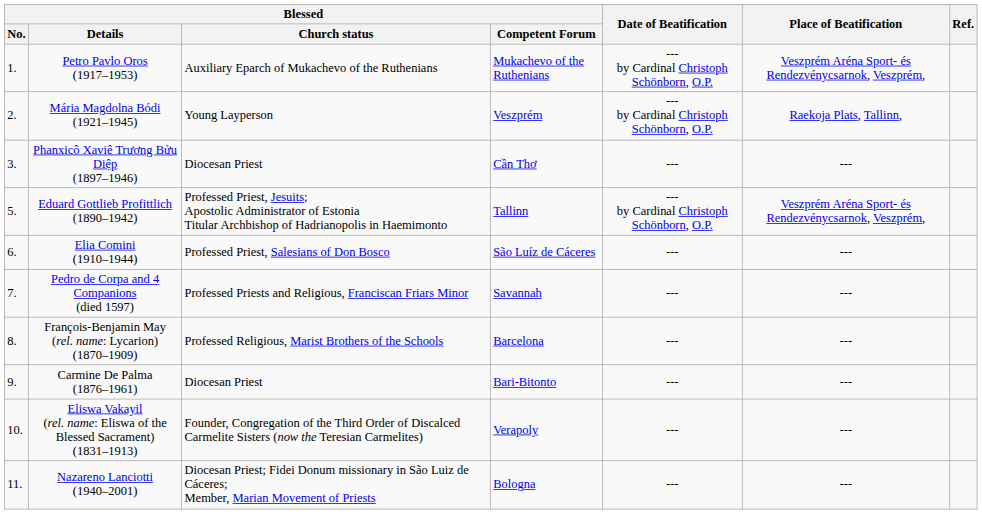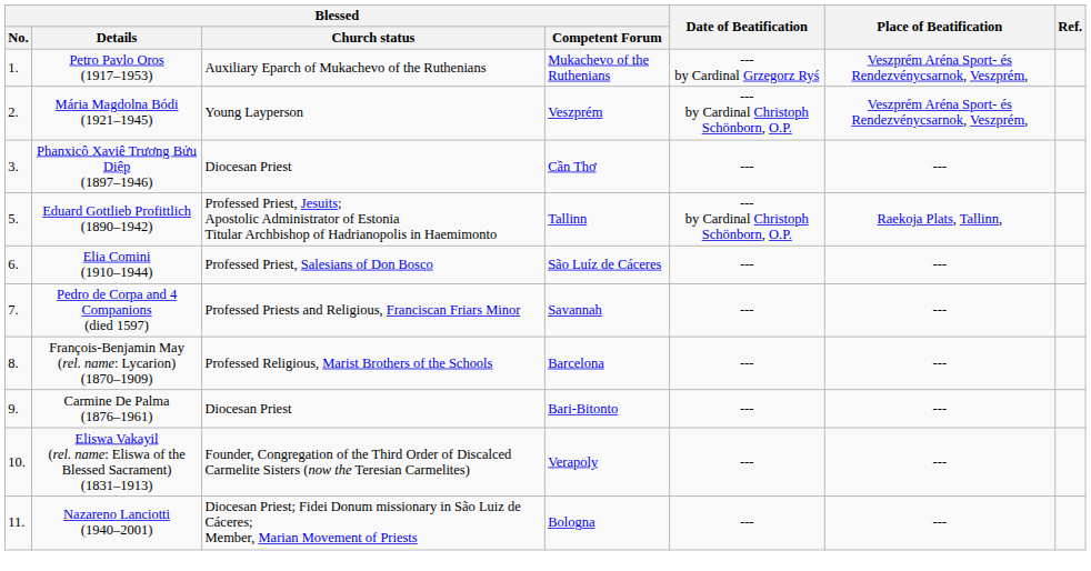 <table class="wikitable">
 <tr>
 <th colspan=4>Blessed</th>
 <th rowspan=2>Date of Beatification</th>
 <th rowspan=2>Place of Beatification</th>
 <th rowspan=2>Ref.</th>
 </tr>
 <tr>
 <th>No.</th>
 <th>Details</th>
 <th>Church status</th>
 <th>Competent Forum</th>
 </tr>
 <tr>
 <td>1.</td>
 <td align="center"><a href='#'>Petro Pavlo Oros</a><br>(1917–1953)</td>
 <td>Auxiliary Eparch of Mukachevo of the Ruthenians</td>
 <td><a href='#'>Mukachevo of the Ruthenians</a></td>
-<td align="center">---<br>by Cardinal <a href='#'>Christoph Schönborn</a>, <a href='#'>O.P.</a></td>
+<td align="center">---<br>by Cardinal <a href='#'>Grzegorz Ryś</a></td>
 <td align="center"><a href='#'>Veszprém Aréna Sport- és Rendezvénycsarnok</a>, <a href='#'>Veszprém</a>, </td>
 <td></td>
 </tr>
 <tr>
 <td>2.</td>
 <td align="center"><a href='#'>Mária Magdolna Bódi</a><br>(1921–1945)</td>
 <td>Young Layperson</td>
 <td><a href='#'>Veszprém</a></td>
 <td align="center">---<br>by Cardinal <a href='#'>Christoph Schönborn</a>, <a href='#'>O.P.</a></td>
-<td align="center"><a href='#'>Raekoja Plats</a>, <a href='#'>Tallinn</a>, </td>
+<td align="center"><a href='#'>Veszprém Aréna Sport- és Rendezvénycsarnok</a>, <a href='#'>Veszprém</a>, </td>
 <td></td>
 </tr>
 <tr>
 <td>3.</td>
 <td align="center"><a href='#'>Phanxicô Xaviê Trương Bửu Diệp</a><br>(1897–1946)</td>
 <td>Diocesan Priest</td>
 <td><a href='#'>Cần Thơ</a></td>
 <td align="center">---</td>
 <td align="center">---</td>
 <td></td>
 </tr>
 <tr>
 <td>5.</td>
 <td align="center"><a href='#'>Eduard Gottlieb Profittlich</a><br>(1890–1942)</td>
 <td>Professed Priest, <a href='#'>Jesuits</a>;<br>Apostolic Administrator of Estonia<br>Titular Archbishop of Hadrianopolis in Haemimonto</td>
 <td><a href='#'>Tallinn</a></td>
 <td align="center">---<br>by Cardinal <a href='#'>Christoph Schönborn</a>, <a href='#'>O.P.</a></td>
-<td align="center"><a href='#'>Veszprém Aréna Sport- és Rendezvénycsarnok</a>, <a href='#'>Veszprém</a>, </td>
+<td align="center"><a href='#'>Raekoja Plats</a>, <a href='#'>Tallinn</a>, </td>
 <td></td>
 </tr>
 <tr>
 <td>6.</td>
 <td align="center"><a href='#'>Elia Comini</a><br>(1910–1944)</td>
 <td>Professed Priest, <a href='#'>Salesians of Don Bosco</a></td>
 <td><a href='#'>São Luíz de Cáceres</a></td>
 <td align="center">---</td>
 <td align="center">---</td>
 <td></td>
 </tr>
 <tr>
 <td>7.</td>
 <td align="center"><a href='#'>Pedro de Corpa and 4 Companions</a><br>(died 1597)</td>
 <td>Professed Priests and Religious, <a href='#'>Franciscan Friars Minor</a></td>
 <td><a href='#'>Savannah</a></td>
 <td align="center">---</td>
 <td align="center">---</td>
 <td></td>
 </tr>
 <tr>
 <td>8.</td>
 <td align="center">François-Benjamin May<br>(<em>rel. name</em>: Lycarion)<br>(1870–1909)</td>
 <td>Professed Religious, <a href='#'>Marist Brothers of the Schools</a></td>
 <td><a href='#'>Barcelona</a></td>
 <td align="center">---</td>
 <td align="center">---</td>
 <td></td>
 </tr>
 <tr>
 <td>9.</td>
 <td align="center">Carmine De Palma<br>(1876–1961)</td>
 <td>Diocesan Priest</td>
 <td><a href='#'>Bari-Bitonto</a></td>
 <td align="center">---</td>
 <td align="center">---</td>
 <td></td>
 </tr>
 <tr>
 <td>10.</td>
 <td align="center"><a href='#'>Eliswa Vakayil</a><br>(<em>rel. name</em>: Eliswa of the Blessed Sacrament)<br>(1831–1913)</td>
 <td>Founder, Congregation of the Third Order of Discalced Carmelite Sisters (<em>now the</em> Teresian Carmelites)</td>
 <td><a href='#'>Verapoly</a></td>
 <td align="center">---</td>
 <td align="center">---</td>
 <td></td>
 </tr>
 <tr>
 <td>11.</td>
 <td align="center"><a href='#'>Nazareno Lanciotti</a><br>(1940–2001)</td>
 <td>Diocesan Priest; Fidei Donum missionary in São Luiz de Cáceres;<br>Member, <a href='#'>Marian Movement of Priests</a></td>
 <td><a href='#'>Bologna</a></td>
 <td align="center">---</td>
 <td align="center">---</td>
 <td></td>
 </tr>
 </table>
